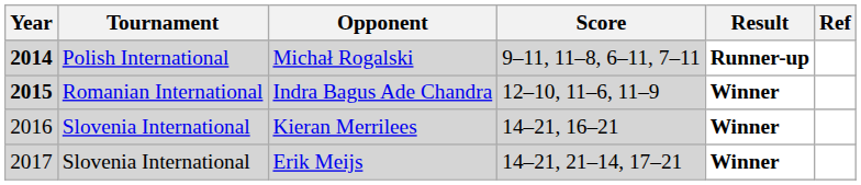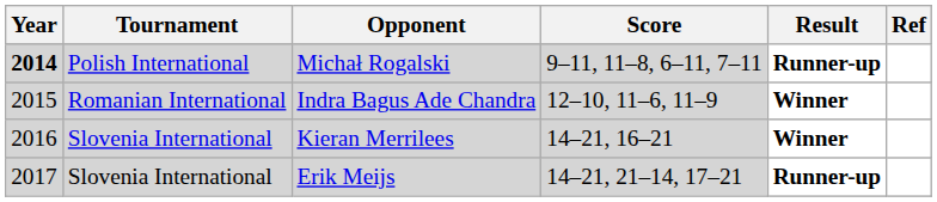 <table class="sortable wikitable" style="font-size: 90%;">
 <tr>
 <th>Year</th>
 <th>Tournament</th>
 <th>Opponent</th>
 <th>Score</th>
 <th>Result</th>
 <th>Ref</th>
 </tr>
 <tr style="background:#D5D5D5">
 <td align="center"><strong>2014</strong></td>
 <td align="left"><a href='#'>Polish International</a></td>
 <td align="left"> <a href='#'>Michał Rogalski</a></td>
 <td align="left">9–11, 11–8, 6–11, 7–11</td>
 <td style="text-align:left; background:white"> <strong>Runner-up</strong></td>
 <td style="text-align:center; background:white"></td>
 </tr>
 <tr style="background:#D5D5D5">
-<td align="center"><strong>2015</strong></td>
+<td align="center">2015</td>
 <td align="left"><a href='#'>Romanian International</a></td>
 <td align="left"> <a href='#'>Indra Bagus Ade Chandra</a></td>
 <td align="left">12–10, 11–6, 11–9</td>
 <td style="text-align:left; background:white"> <strong>Winner</strong></td>
 <td style="text-align:center; background:white"></td>
 </tr>
 <tr style="background:#D5D5D5">
 <td align="center">2016</td>
 <td align="left"><a href='#'>Slovenia International</a></td>
 <td align="left"> <a href='#'>Kieran Merrilees</a></td>
 <td align="left">14–21, 16–21</td>
 <td style="text-align:left; background:white"> <strong>Winner</strong></td>
 <td style="text-align:center; background:white"></td>
 </tr>
 <tr style="background:#D5D5D5">
 <td align="center">2017</td>
 <td align="left">Slovenia International</td>
 <td align="left"> <a href='#'>Erik Meijs</a></td>
 <td align="left">14–21, 21–14, 17–21</td>
-<td style="text-align:left; background:white"> <strong>Winner</strong></td>
+<td style="text-align:left; background:white"> <strong>Runner-up</strong></td>
 <td style="text-align:center; background:white"></td>
 </tr>
 </table>
